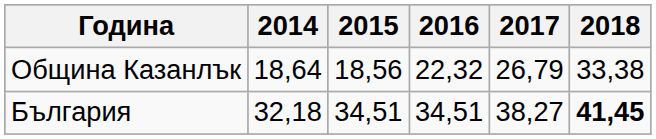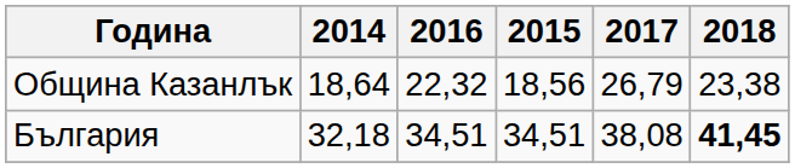 <table class="wikitable sortable">
 <tr>
 <th>Година</th>
 <th>2014</th>
+<th>2016</th>
 <th>2015</th>
-<th>2016</th>
 <th>2017</th>
 <th>2018</th>
 </tr>
 <tr>
 <td>Община Казанлък</td>
 <td>18,64</td>
+<td>22,32</td>
 <td>18,56</td>
-<td>22,32</td>
 <td>26,79</td>
-<td>33,38</td>
+<td>23,38</td>
 </tr>
 <tr>
 <td>България</td>
 <td>32,18</td>
 <td>34,51</td>
 <td>34,51</td>
-<td>38,27</td>
+<td>38,08</td>
 <td><strong>41,45</strong></td>
 </tr>
 </table>
